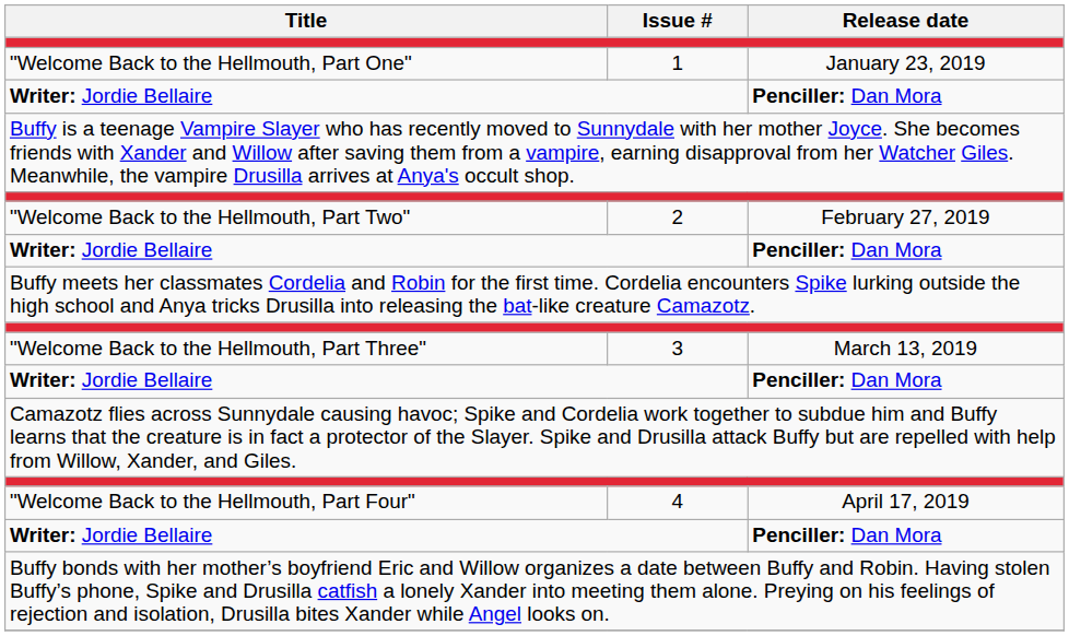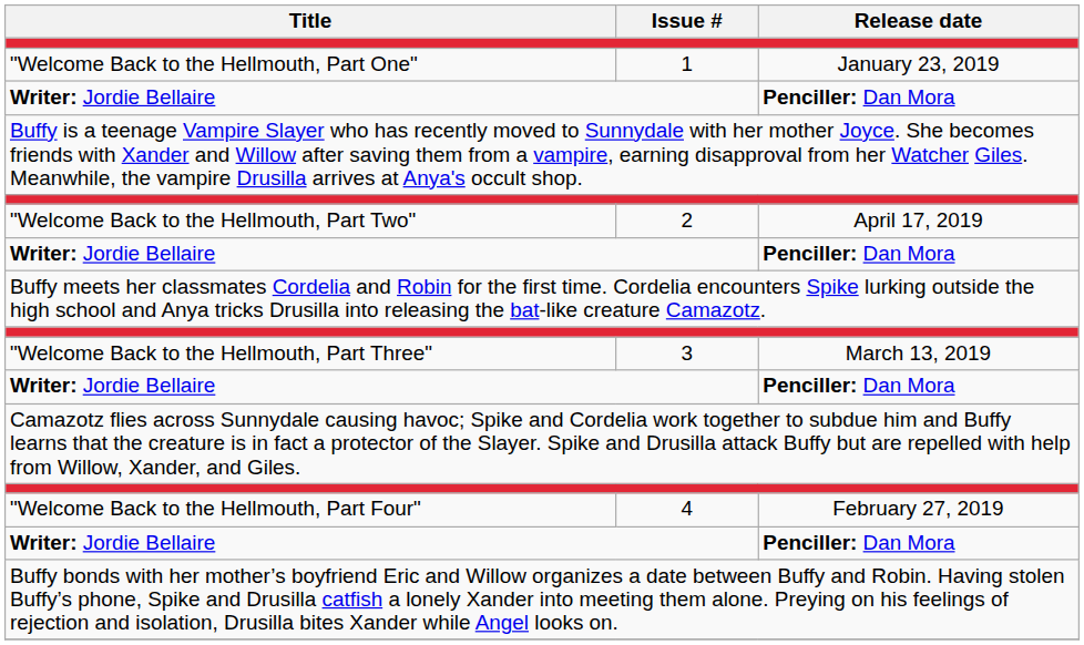 <table class="wikitable" style="width:65%;">
 <tr>
 <th>Title</th>
 <th>Issue #</th>
 <th>Release date</th>
 </tr>
 <tr>
 <td colspan="6" style="background:#e32636;"></td>
 </tr>
 <tr>
 <td>"Welcome Back to the Hellmouth, Part One"</td>
 <td style="text-align:center;">1</td>
 <td style="text-align:center;">January 23, 2019</td>
 </tr>
 <tr>
 <td colspan="2"><strong>Writer:</strong> <a href='#'>Jordie Bellaire</a></td>
 <td><strong>Penciller:</strong> <a href='#'>Dan Mora</a></td>
 </tr>
 <tr>
 <td colspan="6"><a href='#'>Buffy</a> is a teenage <a href='#'>Vampire Slayer</a> who has recently moved to <a href='#'>Sunnydale</a> with her mother <a href='#'>Joyce</a>.  She becomes friends with <a href='#'>Xander</a> and <a href='#'>Willow</a> after saving them from a <a href='#'>vampire</a>, earning disapproval from her <a href='#'>Watcher</a> <a href='#'>Giles</a>. Meanwhile, the vampire <a href='#'>Drusilla</a> arrives at <a href='#'>Anya's</a> occult shop.</td>
 </tr>
 <tr>
 <td colspan="6" style="background:#e32636;"></td>
 </tr>
 <tr>
 <td>"Welcome Back to the Hellmouth, Part Two"</td>
 <td style="text-align:center;">2</td>
-<td style="text-align:center;">February 27, 2019</td>
+<td style="text-align:center;">April 17, 2019</td>
 </tr>
 <tr>
 <td colspan="2"><strong>Writer:</strong> <a href='#'>Jordie Bellaire</a></td>
 <td><strong>Penciller:</strong> <a href='#'>Dan Mora</a></td>
 </tr>
 <tr>
 <td colspan="6">Buffy meets her classmates <a href='#'>Cordelia</a> and <a href='#'>Robin</a> for the first time. Cordelia encounters <a href='#'>Spike</a> lurking outside the high school and Anya tricks Drusilla into releasing the <a href='#'>bat</a>-like creature <a href='#'>Camazotz</a>.</td>
 </tr>
 <tr>
 <td colspan="6" style="background:#e32636;"></td>
 </tr>
 <tr>
 <td>"Welcome Back to the Hellmouth, Part Three"</td>
 <td style="text-align:center;">3</td>
 <td style="text-align:center;">March 13, 2019</td>
 </tr>
 <tr>
 <td colspan="2"><strong>Writer:</strong> <a href='#'>Jordie Bellaire</a></td>
 <td><strong>Penciller:</strong> <a href='#'>Dan Mora</a></td>
 </tr>
 <tr>
 <td colspan="6">Camazotz flies across Sunnydale causing havoc; Spike and Cordelia work together to subdue him and Buffy learns that the creature is in fact a protector of the Slayer. Spike and Drusilla attack Buffy but are repelled with help from Willow, Xander, and Giles.</td>
 </tr>
 <tr>
 <td colspan="6" style="background:#e32636;"></td>
 </tr>
 <tr>
 <td>"Welcome Back to the Hellmouth, Part Four"</td>
 <td style="text-align:center;">4</td>
-<td style="text-align:center;">April 17, 2019</td>
+<td style="text-align:center;">February 27, 2019</td>
 </tr>
 <tr>
 <td colspan="2"><strong>Writer:</strong> <a href='#'>Jordie Bellaire</a></td>
 <td><strong>Penciller:</strong> <a href='#'>Dan Mora</a></td>
 </tr>
 <tr>
 <td colspan="6">Buffy bonds with her mother’s boyfriend Eric and Willow organizes a date between Buffy and Robin.  Having stolen Buffy’s phone, Spike and Drusilla <a href='#'>catfish</a> a lonely Xander into meeting them alone.  Preying on his feelings of rejection and isolation, Drusilla bites Xander while <a href='#'>Angel</a> looks on.</td>
 </tr>
 <tr>
 </tr>
 </table>
